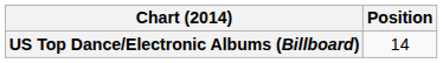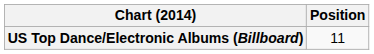 <table class="wikitable plainrowheaders" style="text-align:center">
 <tr>
 <th scope="col">Chart (2014)</th>
 <th scope="col">Position</th>
 </tr>
 <tr>
 <th scope="row">US Top Dance/Electronic Albums (<em>Billboard</em>)</th>
-<td>14</td>
+<td>11</td>
 </tr>
 </table>
